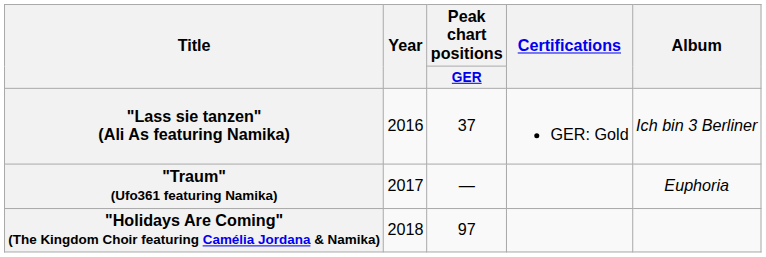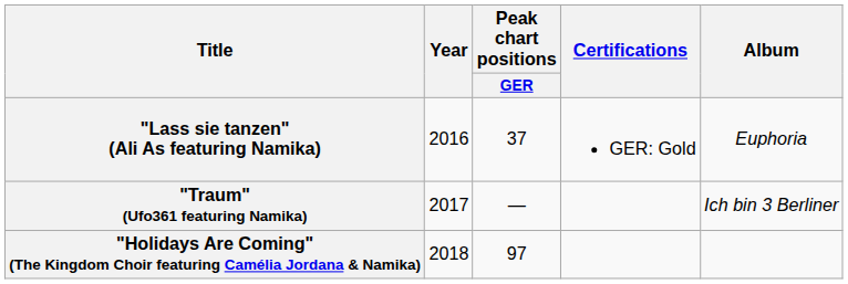 <table class="wikitable plainrowheaders" style="text-align:center;">
 <tr>
 <th scope="col" rowspan="2">Title</th>
 <th scope="col" rowspan="2">Year</th>
 <th scope="col" colspan="1">Peak chart positions</th>
 <th scope="col" rowspan="2"><a href='#'>Certifications</a></th>
 <th scope="col" rowspan="2">Album</th>
 </tr>
 <tr>
 <th scope="col" style="width:3em;font-size:85%;"><a href='#'>GER</a><br></th>
 </tr>
 <tr>
 <th scope="row">"Lass sie tanzen"<br><span>(Ali As featuring Namika)</span></th>
 <td>2016</td>
 <td>37</td>
 <td><br><ul><li>GER: Gold</li></ul></td>
-<td><em>Ich bin 3 Berliner</em></td>
+<td><em>Euphoria</em></td>
 </tr>
 <tr>
 <th scope="row">"Traum"<br><small>(Ufo361 featuring Namika)</small></th>
 <td>2017</td>
 <td>—</td>
 <td></td>
-<td><em>Euphoria</em></td>
+<td><em>Ich bin 3 Berliner</em></td>
 </tr>
 <tr>
 <th scope="row">"Holidays Are Coming"<br><small>(The Kingdom Choir featuring <a href='#'>Camélia Jordana</a> & Namika)</small></th>
 <td>2018</td>
 <td>97</td>
 <td></td>
 <td></td>
 </tr>
 </table>
